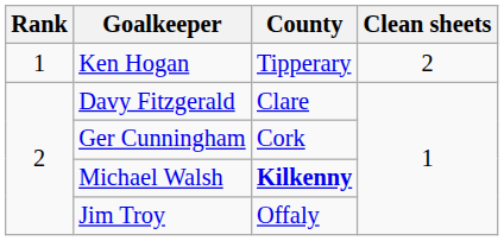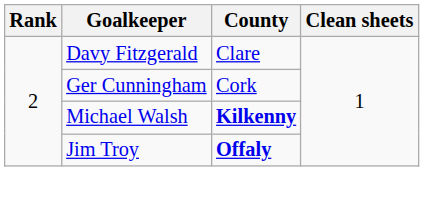 <table class="wikitable">
 <tr>
 <th>Rank</th>
 <th>Goalkeeper</th>
 <th>County</th>
 <th>Clean sheets</th>
-</tr>
-<tr>
-<td rowspan=1 align=center>1</td>
-<td><a href='#'>Ken Hogan</a></td>
-<td><a href='#'>Tipperary</a></td>
-<td rowspan=1 align=center>2</td>
 </tr>
 <tr>
 <td rowspan=4 align=center>2</td>
 <td><a href='#'>Davy Fitzgerald</a></td>
 <td><a href='#'>Clare</a></td>
 <td rowspan=4 align=center>1</td>
 </tr>
 <tr>
 <td><a href='#'>Ger Cunningham</a></td>
 <td><a href='#'>Cork</a></td>
 </tr>
 <tr>
 <td><a href='#'>Michael Walsh</a></td>
 <td><strong><a href='#'>Kilkenny</a></strong></td>
 </tr>
 <tr>
 <td><a href='#'>Jim Troy</a></td>
-<td><a href='#'>Offaly</a></td>
+<td><strong><a href='#'>Offaly</a></strong></td>
 </tr>
 </table>
